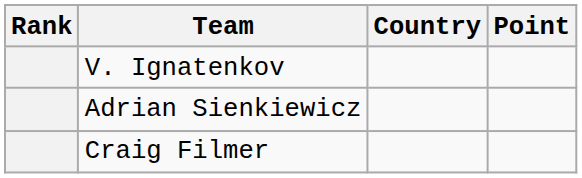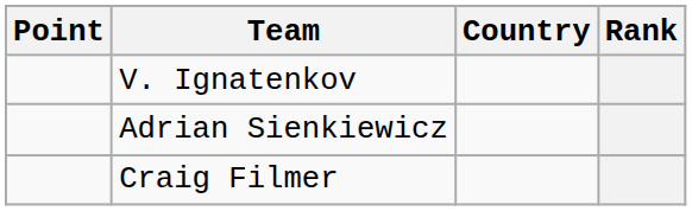 <table class="wikitable sortable">
 <tr>
-<th>Rank</th>
+<th>Point</th>
 <th>Team</th>
 <th>Country</th>
-<th>Point</th>
+<th>Rank</th>
 </tr>
 <tr>
-<th></th>
+<td></td>
 <td>V. Ignatenkov</td>
 <td></td>
-<td></td>
+<th></th>
 </tr>
 <tr>
-<th></th>
+<td></td>
 <td>Adrian Sienkiewicz</td>
 <td></td>
-<td></td>
+<th></th>
 </tr>
 <tr>
-<th></th>
+<td></td>
 <td>Craig Filmer</td>
 <td></td>
-<td></td>
+<th></th>
 </tr>
 </table>
